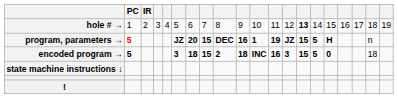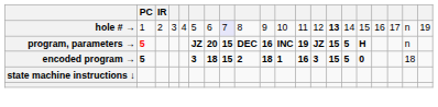 <table class="wikitable">
 <tr style="font-size:9pt">
 <th></th>
 <th style="font-weight:bold">PC</th>
 <th style="font-weight:bold">IR</th>
 <th></th>
 <th></th>
 <th></th>
 <th></th>
 <th></th>
 <th></th>
 <th></th>
 <th></th>
 <th></th>
 <th></th>
 <th></th>
 <th></th>
 <th></th>
 <th></th>
 <th></th>
 <th></th>
 <th></th>
 </tr>
 <tr style="font-size:9pt">
 <th style="text-align:right">hole # →</th>
 <td>1</td>
 <td>2</td>
 <td>3</td>
 <td>4</td>
 <td>5</td>
 <td>6</td>
-<td>7</td>
+<td style="background: lavender;">7</td>
 <td>8</td>
 <td>9</td>
 <td>10</td>
 <td>11</td>
 <td>12</td>
 <td><strong>13</strong></td>
 <td>14</td>
 <td>15</td>
 <td>16</td>
 <td>17</td>
-<td>18</td>
+<td>n</td>
 <td>19</td>
 </tr>
 <tr style="font-size:9pt">
 <th style="text-align:right">program, parameters →</th>
 <td style="font-weight:bold;color:#FF0000">5</td>
 <td></td>
 <td></td>
 <td></td>
 <td style="font-weight:bold">JZ</td>
 <td style="font-weight:bold">20</td>
 <td style="font-weight:bold">15</td>
 <td style="font-weight:bold">DEC</td>
 <td style="font-weight:bold">16</td>
-<td style="font-weight:bold">1</td>
+<td style="font-weight:bold">INC</td>
 <td style="font-weight:bold">19</td>
 <td style="font-weight:bold">JZ</td>
 <td style="font-weight:bold">15</td>
 <td style="font-weight:bold">5</td>
 <td style="font-weight:bold">H</td>
 <td></td>
 <td></td>
 <td>n</td>
 <td></td>
 </tr>
 <tr style="font-size:9pt">
 <th style="text-align:right">encoded program →</th>
 <td style="font-weight:bold">5</td>
 <td></td>
 <td></td>
 <td></td>
 <td style="font-weight:bold">3</td>
 <td style="font-weight:bold">18</td>
 <td style="font-weight:bold">15</td>
 <td style="font-weight:bold">2</td>
 <td style="font-weight:bold">18</td>
-<td style="font-weight:bold">INC</td>
+<td style="font-weight:bold">1</td>
 <td style="font-weight:bold">16</td>
 <td style="font-weight:bold">3</td>
 <td style="font-weight:bold">15</td>
 <td style="font-weight:bold">5</td>
 <td style="font-weight:bold">0</td>
 <td></td>
 <td></td>
 <td>18</td>
 <td></td>
 </tr>
 <tr style="font-size:9pt">
 <th>state machine instructions ↓</th>
 <td></td>
 <td></td>
 <td></td>
 <td></td>
 <td></td>
 <td></td>
 <td></td>
 <td></td>
 <td></td>
 <td></td>
 <td></td>
 <td></td>
 <td></td>
 <td></td>
 <td></td>
 <td></td>
 <td></td>
 <td></td>
 <td></td>
 </tr>
 <tr style="font-size:9pt">
 <th></th>
 <td></td>
 <td></td>
 <td></td>
 <td></td>
 <td></td>
 <td></td>
 <td></td>
 <td></td>
 <td></td>
 <td></td>
 <td></td>
 <td></td>
 <td></td>
 <td></td>
 <td></td>
 <td></td>
 <td></td>
 <td></td>
 <td></td>
 </tr>
-<tr style="font-size:9pt">
-<th style="font-weight:bold">!</th>
-<td></td>
-<td></td>
-<td></td>
-<td></td>
-<td></td>
-<td></td>
-<td></td>
-<td></td>
-<td></td>
-<td></td>
-<td></td>
-<td></td>
-<td></td>
-<td></td>
-<td></td>
-<td></td>
-<td></td>
-<td></td>
-<td></td>
-</tr>
 </table>
